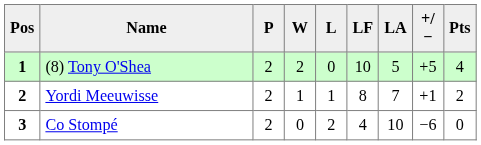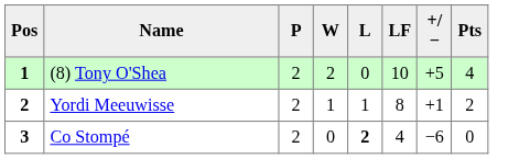 <table style=border-collapse:collapse border=1 cellspacing=0 cellpadding=5>
 <tr align=center bgcolor=#efefef>
 <th width=20>Pos</th>
 <th width=200>Name</th>
 <th width=20>P</th>
 <th width=20>W</th>
 <th width=20>L</th>
 <th width=20>LF</th>
-<th width=20>LA</th>
 <th width=20>+/−</th>
 <th width=20>Pts</th>
 </tr>
 <tr align=center style="background: #ccffcc;">
 <td><strong>1</strong></td>
 <td align="left"> (8) <a href='#'>Tony O'Shea</a></td>
 <td>2</td>
 <td>2</td>
 <td>0</td>
 <td>10</td>
-<td>5</td>
 <td>+5</td>
 <td>4</td>
 </tr>
 <tr align=center>
 <td><strong>2</strong></td>
 <td align="left"> <a href='#'>Yordi Meeuwisse</a></td>
 <td>2</td>
 <td>1</td>
 <td>1</td>
 <td>8</td>
-<td>7</td>
 <td>+1</td>
 <td>2</td>
 </tr>
 <tr align=center>
 <td><strong>3</strong></td>
 <td align="left"> <a href='#'>Co Stompé</a></td>
 <td>2</td>
 <td>0</td>
-<td>2</td>
+<td><strong>2</strong></td>
 <td>4</td>
-<td>10</td>
 <td>−6</td>
 <td>0</td>
 </tr>
 </table>
